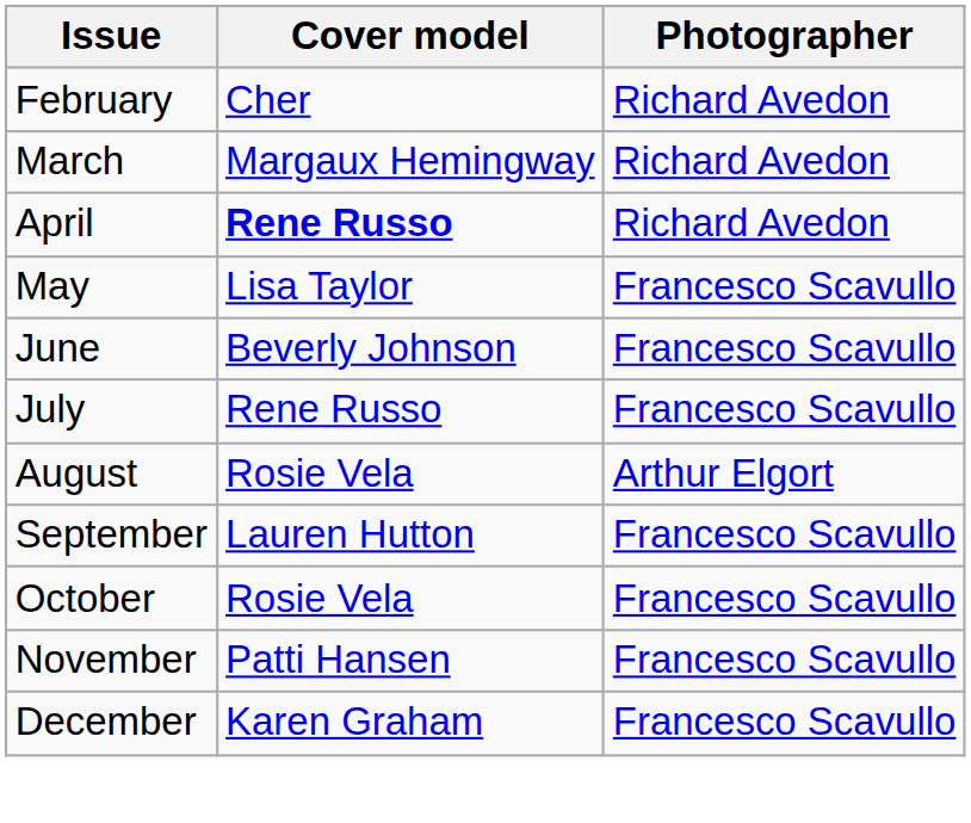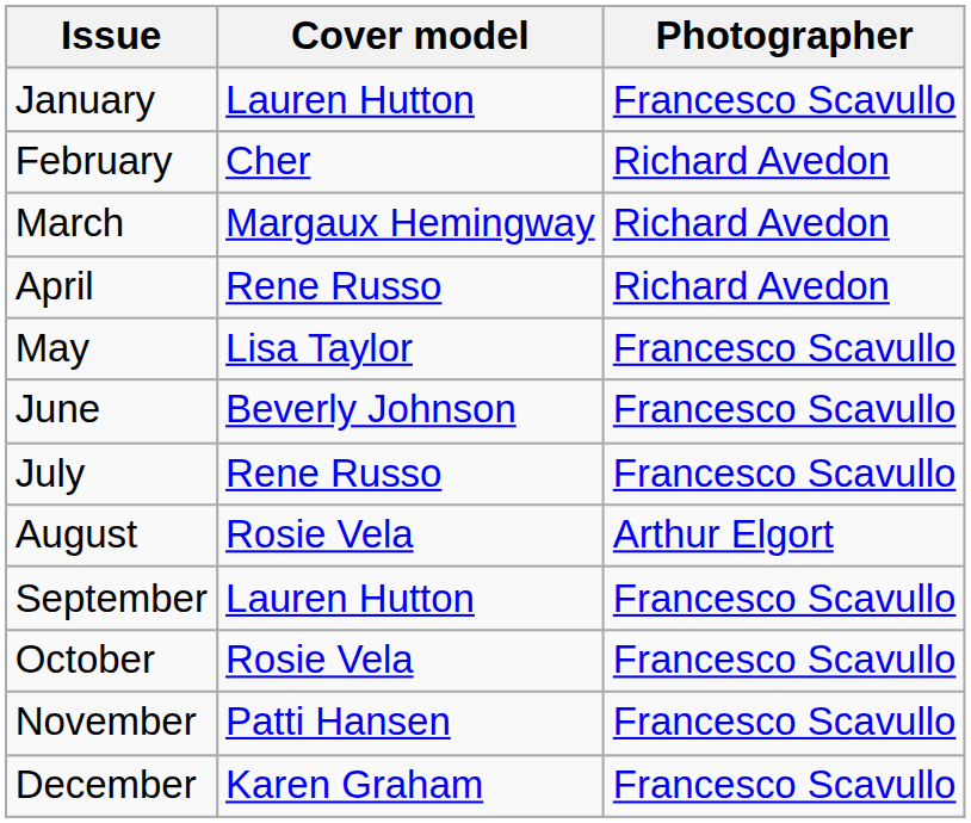 <table class="sortable wikitable">
 <tr>
 <th>Issue</th>
 <th>Cover model</th>
 <th>Photographer</th>
+</tr>
+<tr>
+<td>January</td>
+<td><a href='#'>Lauren Hutton</a></td>
+<td><a href='#'>Francesco Scavullo</a></td>
 </tr>
 <tr>
 <td>February</td>
 <td><a href='#'>Cher</a></td>
 <td><a href='#'>Richard Avedon</a></td>
 </tr>
 <tr>
 <td>March</td>
 <td><a href='#'>Margaux Hemingway</a></td>
 <td><a href='#'>Richard Avedon</a></td>
 </tr>
 <tr>
 <td>April</td>
-<td><strong><a href='#'>Rene Russo</a></strong></td>
+<td><a href='#'>Rene Russo</a></td>
 <td><a href='#'>Richard Avedon</a></td>
 </tr>
 <tr>
 <td>May</td>
 <td><a href='#'>Lisa Taylor</a></td>
 <td><a href='#'>Francesco Scavullo</a></td>
 </tr>
 <tr>
 <td>June</td>
 <td><a href='#'>Beverly Johnson</a></td>
 <td><a href='#'>Francesco Scavullo</a></td>
 </tr>
 <tr>
 <td>July</td>
 <td><a href='#'>Rene Russo</a></td>
 <td><a href='#'>Francesco Scavullo</a></td>
 </tr>
 <tr>
 <td>August</td>
 <td><a href='#'>Rosie Vela</a></td>
 <td><a href='#'>Arthur Elgort</a></td>
 </tr>
 <tr>
 <td>September</td>
 <td><a href='#'>Lauren Hutton</a></td>
 <td><a href='#'>Francesco Scavullo</a></td>
 </tr>
 <tr>
 <td>October</td>
 <td><a href='#'>Rosie Vela</a></td>
 <td><a href='#'>Francesco Scavullo</a></td>
 </tr>
 <tr>
 <td>November</td>
 <td><a href='#'>Patti Hansen</a></td>
 <td><a href='#'>Francesco Scavullo</a></td>
 </tr>
 <tr>
 <td>December</td>
 <td><a href='#'>Karen Graham</a></td>
 <td><a href='#'>Francesco Scavullo</a></td>
 </tr>
 </table>
